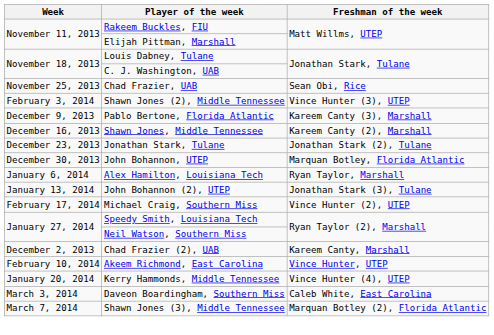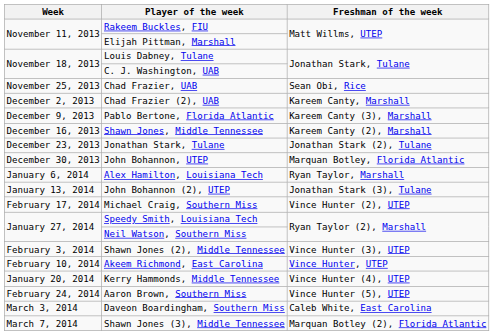 <table class="wikitable">
 <tr>
 <th>Week</th>
 <th>Player of the week</th>
 <th>Freshman of the week</th>
 </tr>
 <tr>
 <td rowspan="2" style="vertical-align:middle;">November 11, 2013</td>
 <td><a href='#'>Rakeem Buckles</a>, <a href='#'>FIU</a></td>
 <td rowspan="2" style="vertical-align:middle;">Matt Willms, <a href='#'>UTEP</a></td>
 </tr>
 <tr>
 <td>Elijah Pittman, <a href='#'>Marshall</a></td>
 </tr>
 <tr>
 <td rowspan="2" style="vertical-align:middle;">November 18, 2013</td>
 <td>Louis Dabney, <a href='#'>Tulane</a></td>
 <td rowspan="2" style="vertical-align:middle;">Jonathan Stark, <a href='#'>Tulane</a></td>
 </tr>
 <tr>
 <td>C. J. Washington, <a href='#'>UAB</a></td>
 </tr>
 <tr>
 <td>November 25, 2013</td>
 <td>Chad Frazier, <a href='#'>UAB</a></td>
 <td>Sean Obi, <a href='#'>Rice</a></td>
 </tr>
 <tr>
-<td>February 3, 2014</td>
-<td>Shawn Jones (2), <a href='#'>Middle Tennessee</a></td>
-<td>Vince Hunter (3), <a href='#'>UTEP</a></td>
+<td>December 2, 2013</td>
+<td>Chad Frazier (2), <a href='#'>UAB</a></td>
+<td>Kareem Canty, <a href='#'>Marshall</a></td>
 </tr>
 <tr>
 <td>December 9, 2013</td>
 <td>Pablo Bertone, <a href='#'>Florida Atlantic</a></td>
 <td>Kareem Canty (3), <a href='#'>Marshall</a></td>
 </tr>
 <tr>
 <td>December 16, 2013</td>
 <td><a href='#'>Shawn Jones</a>, <a href='#'>Middle Tennessee</a></td>
 <td>Kareem Canty (2), <a href='#'>Marshall</a></td>
 </tr>
 <tr>
 <td>December 23, 2013</td>
 <td>Jonathan Stark, <a href='#'>Tulane</a></td>
 <td>Jonathan Stark (2), <a href='#'>Tulane</a></td>
 </tr>
 <tr>
 <td>December 30, 2013</td>
 <td>John Bohannon, <a href='#'>UTEP</a></td>
 <td>Marquan Botley, <a href='#'>Florida Atlantic</a></td>
 </tr>
 <tr>
 <td>January 6, 2014</td>
 <td><a href='#'>Alex Hamilton</a>, <a href='#'>Louisiana Tech</a></td>
 <td>Ryan Taylor, <a href='#'>Marshall</a></td>
 </tr>
 <tr>
 <td>January 13, 2014</td>
 <td>John Bohannon (2), <a href='#'>UTEP</a></td>
 <td>Jonathan Stark (3), <a href='#'>Tulane</a></td>
 </tr>
 <tr>
 <td>February 17, 2014</td>
 <td>Michael Craig, <a href='#'>Southern Miss</a></td>
 <td>Vince Hunter (2), <a href='#'>UTEP</a></td>
 </tr>
 <tr>
 <td rowspan="2" style="vertical-align:middle;">January 27, 2014</td>
 <td><a href='#'>Speedy Smith</a>, <a href='#'>Louisiana Tech</a></td>
 <td rowspan="2" style="vertical-align:middle;">Ryan Taylor (2), <a href='#'>Marshall</a></td>
 </tr>
 <tr>
 <td><a href='#'>Neil Watson</a>, <a href='#'>Southern Miss</a></td>
 </tr>
 <tr>
-<td>December 2, 2013</td>
-<td>Chad Frazier (2), <a href='#'>UAB</a></td>
-<td>Kareem Canty, <a href='#'>Marshall</a></td>
+<td>February 3, 2014</td>
+<td>Shawn Jones (2), <a href='#'>Middle Tennessee</a></td>
+<td>Vince Hunter (3), <a href='#'>UTEP</a></td>
 </tr>
 <tr>
 <td>February 10, 2014</td>
 <td><a href='#'>Akeem Richmond</a>, <a href='#'>East Carolina</a></td>
 <td><a href='#'>Vince Hunter</a>, <a href='#'>UTEP</a></td>
 </tr>
 <tr>
 <td>January 20, 2014</td>
 <td>Kerry Hammonds, <a href='#'>Middle Tennessee</a></td>
 <td>Vince Hunter (4), <a href='#'>UTEP</a></td>
 </tr>
 <tr>
+<td>February 24, 2014</td>
+<td>Aaron Brown, <a href='#'>Southern Miss</a></td>
+<td>Vince Hunter (5), <a href='#'>UTEP</a></td>
+</tr>
+<tr>
 <td>March 3, 2014</td>
 <td>Daveon Boardingham, <a href='#'>Southern Miss</a></td>
 <td>Caleb White, <a href='#'>East Carolina</a></td>
 </tr>
 <tr>
 <td>March 7, 2014</td>
 <td>Shawn Jones (3), <a href='#'>Middle Tennessee</a></td>
 <td>Marquan Botley (2), <a href='#'>Florida Atlantic</a></td>
 </tr>
 </table>
